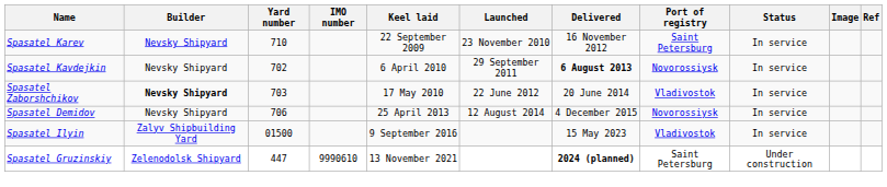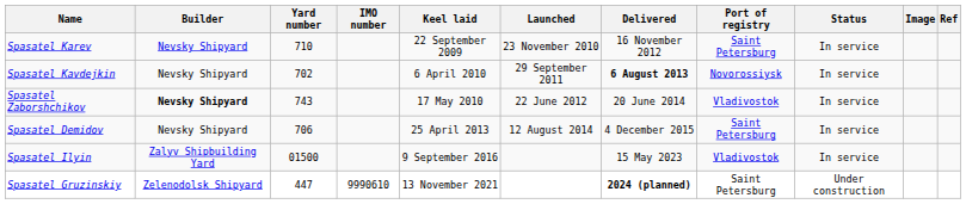 <table class="wikitable">
 <tr>
 <th>Name</th>
 <th align="center">Builder</th>
 <th align="center">Yard number</th>
 <th align="center">IMO number</th>
 <th align="center">Keel laid</th>
 <th align="center">Launched</th>
 <th align="center">Delivered</th>
 <th align="center">Port of registry</th>
 <th align="center">Status</th>
 <th align="center">Image</th>
 <th align="center">Ref</th>
 </tr>
 <tr>
 <td><em><a href='#'>Spasatel Karev</a></em></td>
 <td align="center"><a href='#'>Nevsky Shipyard</a></td>
 <td align="center">710</td>
 <td align="center"></td>
 <td align="center">22 September 2009</td>
 <td align="center">23 November 2010</td>
 <td align="center">16 November 2012</td>
 <td align="center"><a href='#'>Saint Petersburg</a></td>
 <td align="center">In service</td>
 <td align="center"></td>
 <td align="center"></td>
 </tr>
 <tr>
 <td><em><a href='#'>Spasatel Kavdejkin</a></em></td>
 <td align="center">Nevsky Shipyard</td>
 <td align="center">702</td>
 <td align="center"></td>
 <td align="center">6 April 2010</td>
 <td align="center">29 September 2011</td>
 <td align="center"><strong>6 August 2013</strong></td>
 <td align="center"><a href='#'>Novorossiysk</a></td>
 <td align="center">In service</td>
 <td align="center"></td>
 <td align="center"></td>
 </tr>
 <tr>
 <td><em><a href='#'>Spasatel Zaborshchikov</a></em></td>
 <td align="center"><strong>Nevsky Shipyard</strong></td>
-<td align="center">703</td>
+<td align="center">743</td>
 <td align="center"></td>
 <td align="center">17 May 2010</td>
 <td align="center">22 June 2012</td>
 <td align="center">20 June 2014</td>
 <td align="center"><a href='#'>Vladivostok</a></td>
 <td align="center">In service</td>
 <td align="center"></td>
 <td align="center"></td>
 </tr>
 <tr>
 <td><em><a href='#'>Spasatel Demidov</a></em></td>
 <td align="center">Nevsky Shipyard</td>
 <td align="center">706</td>
 <td align="center"></td>
 <td align="center">25 April 2013</td>
 <td align="center">12 August 2014</td>
 <td align="center">4 December 2015</td>
-<td align="center"><a href='#'>Novorossiysk</a></td>
+<td align="center"><a href='#'>Saint Petersburg</a></td>
 <td align="center">In service</td>
 <td align="center"></td>
 <td align="center"></td>
 </tr>
 <tr>
 <td><em><a href='#'>Spasatel Ilyin</a></em></td>
 <td align="center"><a href='#'>Zalyv Shipbuilding Yard</a></td>
 <td align="center">01500</td>
 <td align="center"></td>
 <td align="center">9 September 2016</td>
 <td align="center"></td>
 <td align="center">15 May 2023</td>
 <td align="center"><a href='#'>Vladivostok</a></td>
 <td align="center">In service</td>
 <td align="center"></td>
 <td align="center"></td>
 </tr>
 <tr style="background:#FFFFFF;">
 <td><em><a href='#'>Spasatel Gruzinskiy</a></em></td>
 <td align="center"><a href='#'>Zelenodolsk Shipyard</a></td>
 <td align="center">447</td>
 <td align="center">9990610</td>
 <td align="center">13 November 2021</td>
 <td align="center"></td>
 <td align="center"><strong>2024 (planned)</strong></td>
 <td align="center">Saint Petersburg</td>
 <td align="center">Under construction</td>
 <td align="center"></td>
 <td align="center"></td>
 </tr>
 </table>
